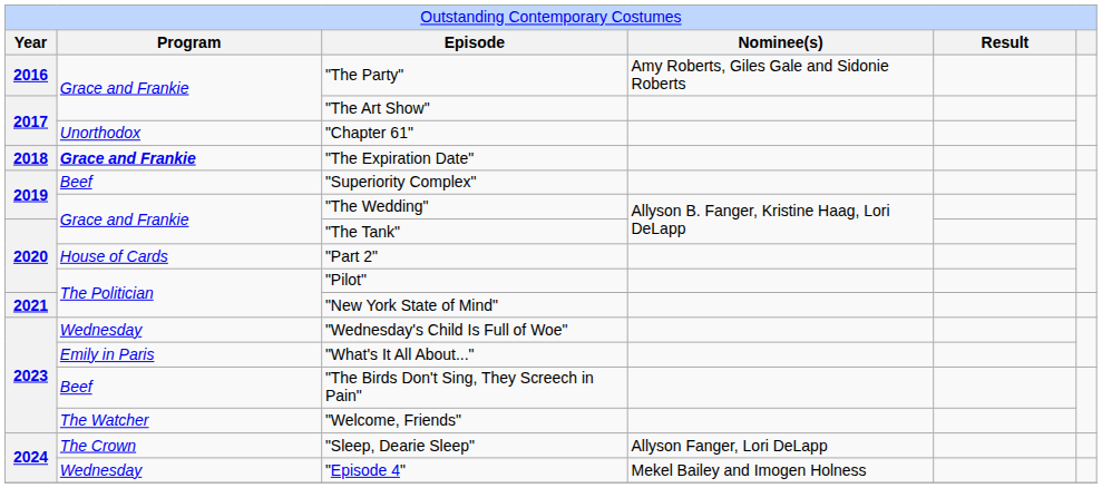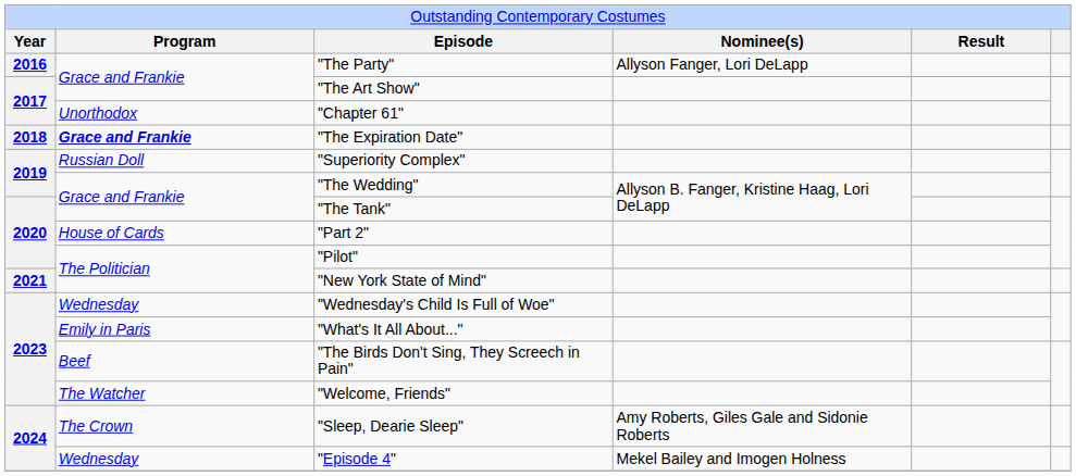 <table class="wikitable plainrowheaders" style="font-size: 90%" width=80%>
 <tr ---- bgcolor="#bfd7ff">
 <td colspan=6 align=center><a href='#'>Outstanding Contemporary Costumes</a></td>
 </tr>
 <tr ---- bgcolor="#bfd7ff">
 <th scope="col" style="width:1%;">Year</th>
 <th scope="col" style="width:13%;">Program</th>
 <th scope="col" style="width:15%;">Episode</th>
 <th scope="col" style="width:15%;">Nominee(s)</th>
 <th scope="col" style="width:7%;">Result</th>
 <th scope="col" style="width:1%;"></th>
 </tr>
 <tr>
 <th scope=row><a href='#'>2016</a></th>
 <td rowspan="2"><em><a href='#'>Grace and Frankie</a></em></td>
 <td>"The Party"</td>
-<td>Amy Roberts, Giles Gale and Sidonie Roberts</td>
+<td>Allyson Fanger, Lori DeLapp</td>
 <td></td>
 <td></td>
 </tr>
 <tr>
 <th scope=row  rowspan="2"><a href='#'>2017</a></th>
 <td>"The Art Show"</td>
 <td></td>
 <td></td>
 <td rowspan="2"></td>
 </tr>
 <tr>
 <td><em><a href='#'>Unorthodox</a></em></td>
 <td>"Chapter 61"</td>
 <td></td>
 <td></td>
 </tr>
 <tr>
 <th scope=row><a href='#'>2018</a></th>
 <td><strong><em><a href='#'>Grace and Frankie</a></em></strong></td>
 <td>"The Expiration Date"</td>
 <td></td>
 <td></td>
 <td></td>
 </tr>
 <tr>
 <th scope=row rowspan="2"><a href='#'>2019</a></th>
-<td><em><a href='#'>Beef</a></em></td>
+<td><em><a href='#'>Russian Doll</a></em></td>
 <td>"Superiority Complex"</td>
 <td></td>
 <td></td>
 <td rowspan="2"></td>
 </tr>
 <tr>
 <td rowspan="2"><em><a href='#'>Grace and Frankie</a></em></td>
 <td>"The Wedding"</td>
 <td rowspan="2">Allyson B. Fanger, Kristine Haag, Lori DeLapp</td>
 <td></td>
 </tr>
 <tr>
 <th scope=row rowspan="3"><a href='#'>2020</a></th>
 <td>"The Tank"</td>
 <td></td>
 <td rowspan="3"></td>
 </tr>
 <tr>
 <td><em><a href='#'>House of Cards</a></em></td>
 <td>"Part 2"</td>
 <td></td>
 <td></td>
 </tr>
 <tr>
 <td rowspan="2"><em><a href='#'>The Politician</a></em></td>
 <td>"Pilot"</td>
 <td></td>
 <td></td>
 </tr>
 <tr>
 <th scope=row><a href='#'>2021</a></th>
 <td>"New York State of Mind"</td>
 <td></td>
 <td></td>
 <td></td>
 </tr>
 <tr>
 <th scope=row rowspan="4"><a href='#'>2023</a></th>
 <td><em><a href='#'>Wednesday</a></em></td>
 <td>"Wednesday's Child Is Full of Woe"</td>
 <td></td>
 <td></td>
 <td rowspan="2"></td>
 </tr>
 <tr>
 <td><em><a href='#'>Emily in Paris</a></em></td>
 <td>"What's It All About..."</td>
 <td></td>
 <td></td>
 </tr>
 <tr>
 <td><em><a href='#'>Beef</a></em></td>
 <td>"The Birds Don't Sing, They Screech in Pain"</td>
 <td></td>
 <td></td>
 <td rowspan="2"></td>
 </tr>
 <tr>
 <td><em><a href='#'>The Watcher</a></em></td>
 <td>"Welcome, Friends"</td>
 <td></td>
 <td></td>
 </tr>
 <tr>
 <th scope=row rowspan="2"><a href='#'>2024</a></th>
 <td><em><a href='#'>The Crown</a></em></td>
 <td>"Sleep, Dearie Sleep"</td>
-<td>Allyson Fanger, Lori DeLapp</td>
+<td>Amy Roberts, Giles Gale and Sidonie Roberts</td>
 <td></td>
 <td></td>
 </tr>
 <tr>
 <td><em><a href='#'>Wednesday</a></em></td>
 <td>"<a href='#'>Episode 4</a>"</td>
 <td>Mekel Bailey and Imogen Holness</td>
 <td></td>
 <td></td>
 </tr>
 <tr>
 </tr>
 </table>
